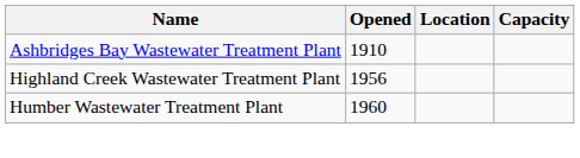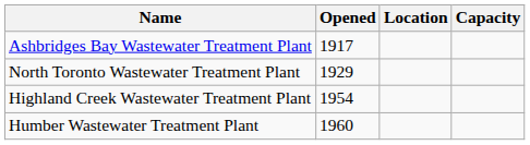 <table class="wikitable">
 <tr>
 <th>Name</th>
 <th>Opened</th>
 <th>Location</th>
 <th>Capacity</th>
 </tr>
 <tr>
 <td><a href='#'>Ashbridges Bay Wastewater Treatment Plant</a></td>
-<td>1910</td>
+<td>1917</td>
+<td></td>
+<td></td>
+</tr>
+<tr>
+<td>North Toronto Wastewater Treatment Plant</td>
+<td>1929</td>
 <td></td>
 <td></td>
 </tr>
 <tr>
 <td>Highland Creek Wastewater Treatment Plant</td>
-<td>1956</td>
+<td>1954</td>
 <td></td>
 <td></td>
 </tr>
 <tr>
 <td>Humber Wastewater Treatment Plant</td>
 <td>1960</td>
 <td></td>
 <td></td>
 </tr>
 </table>
